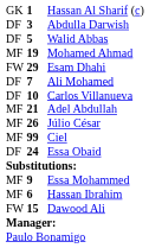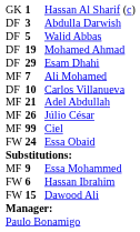 <table style="font-size: 90%" cellspacing="0" cellpadding="0" align=center>
 <tr>
 <td colspan="4"></td>
 </tr>
 <tr>
 <th width=25></th>
 <th width=25></th>
 </tr>
 <tr>
 <td>GK</td>
 <td><strong>1</strong></td>
 <td> <a href='#'>Hassan Al Sharif</a> (<a href='#'>c</a>)</td>
 </tr>
 <tr>
 <td>DF</td>
 <td><strong>3</strong></td>
 <td> <a href='#'>Abdulla Darwish</a></td>
 <td></td>
 </tr>
 <tr>
 <td>DF</td>
 <td><strong>5</strong></td>
 <td> <a href='#'>Walid Abbas</a></td>
 <td></td>
 </tr>
 <tr>
-<td>MF</td>
+<td>DF</td>
 <td><strong>19</strong></td>
 <td> <a href='#'>Mohamed Ahmad</a></td>
 </tr>
 <tr>
-<td>FW</td>
+<td>DF</td>
 <td><strong>29</strong></td>
 <td> <a href='#'>Esam Dhahi</a></td>
 </tr>
 <tr>
-<td>DF</td>
+<td>MF</td>
 <td><strong>7</strong></td>
 <td> <a href='#'>Ali Mohamed</a></td>
 <td></td>
 </tr>
 <tr>
 <td>DF</td>
 <td><strong>10</strong></td>
 <td> <a href='#'>Carlos Villanueva</a></td>
 <td></td>
 </tr>
 <tr>
 <td>MF</td>
 <td><strong>21</strong></td>
 <td> <a href='#'>Adel Abdullah</a></td>
 </tr>
 <tr>
 <td>MF</td>
 <td><strong>26</strong></td>
 <td> <a href='#'>Júlio César</a></td>
 <td></td>
 </tr>
 <tr>
 <td>MF</td>
 <td><strong>99</strong></td>
 <td> <a href='#'>Ciel</a></td>
 </tr>
 <tr>
-<td>DF</td>
+<td>FW</td>
 <td><strong>24</strong></td>
 <td> <a href='#'>Essa Obaid</a></td>
 <td></td>
 <td></td>
 </tr>
 <tr>
 <td colspan=3><strong>Substitutions:</strong></td>
 </tr>
 <tr>
 <td>MF</td>
 <td><strong>9</strong></td>
 <td> <a href='#'>Essa Mohammed</a></td>
 <td></td>
 <td></td>
 </tr>
 <tr>
-<td>MF</td>
+<td>FW</td>
 <td><strong>6</strong></td>
 <td> <a href='#'>Hassan Ibrahim</a></td>
 <td></td>
 <td></td>
 </tr>
 <tr>
 <td>FW</td>
 <td><strong>15</strong></td>
 <td> <a href='#'>Dawood Ali</a></td>
 <td></td>
 <td></td>
 </tr>
 <tr>
 <td colspan=3><strong>Manager:</strong></td>
 </tr>
 <tr>
 <td colspan=4> <a href='#'>Paulo Bonamigo</a></td>
 </tr>
 </table>
